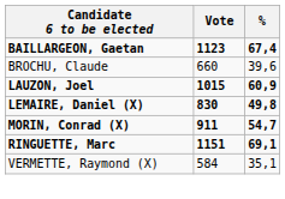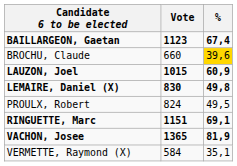 <table class="wikitable">
 <tr>
 <th bgcolor="#DDDDFF" width="200px">Candidate<br><em>6 to be elected</em></th>
 <th bgcolor="#DDDDFF" width="50px">Vote</th>
 <th bgcolor="#DDDDFF" width="30px">%</th>
 </tr>
 <tr>
 <td><strong>BAILLARGEON, Gaetan</strong></td>
 <td><strong>1123</strong></td>
 <td><strong>67,4</strong></td>
 </tr>
 <tr>
 <td>BROCHU, Claude</td>
 <td>660</td>
-<td>39,6</td>
+<td style="background: gold;">39,6</td>
 </tr>
 <tr>
 <td><strong>LAUZON, Joel</strong></td>
 <td><strong>1015</strong></td>
 <td><strong>60,9</strong></td>
 </tr>
 <tr>
 <td><strong>LEMAIRE, Daniel (X)</strong></td>
 <td><strong>830</strong></td>
 <td><strong>49,8</strong></td>
 </tr>
 <tr>
-<td><strong>MORIN, Conrad (X)</strong></td>
-<td><strong>911</strong></td>
-<td><strong>54,7</strong></td>
+<td>PROULX, Robert</td>
+<td>824</td>
+<td>49,5</td>
 </tr>
 <tr>
 <td><strong>RINGUETTE, Marc</strong></td>
 <td><strong>1151</strong></td>
 <td><strong>69,1</strong></td>
 </tr>
 <tr>
+<td><strong>VACHON, Josee</strong></td>
+<td><strong>1365</strong></td>
+<td><strong>81,9</strong></td>
+</tr>
+<tr>
 <td>VERMETTE, Raymond (X)</td>
 <td>584</td>
 <td>35,1</td>
 </tr>
 </table>
